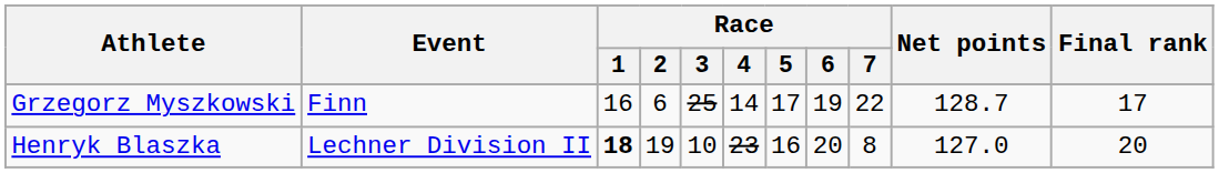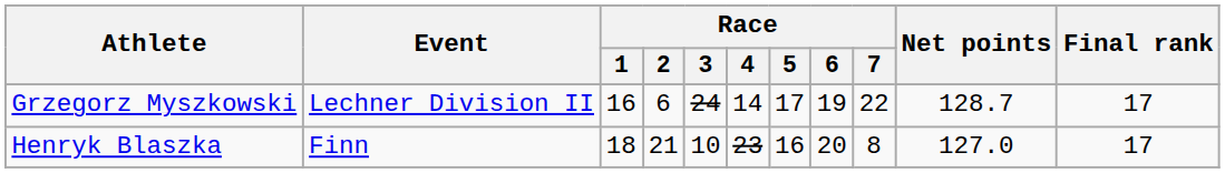 <table class="wikitable" style="font-size:90%">
 <tr>
 <th rowspan="2">Athlete</th>
 <th rowspan="2">Event</th>
 <th colspan=7>Race</th>
 <th rowspan=2>Net points</th>
 <th rowspan=2>Final rank</th>
 </tr>
 <tr style="font-size:95%">
 <th>1</th>
 <th>2</th>
 <th>3</th>
 <th>4</th>
 <th>5</th>
 <th>6</th>
 <th>7</th>
 </tr>
 <tr align=center>
 <td align=left><a href='#'>Grzegorz Myszkowski</a></td>
-<td align=left><a href='#'>Finn</a></td>
+<td align=left><a href='#'>Lechner Division II</a></td>
 <td>16</td>
 <td>6</td>
-<td><s>25</s></td>
+<td><s>24</s></td>
 <td>14</td>
 <td>17</td>
 <td>19</td>
 <td>22</td>
 <td>128.7</td>
 <td>17</td>
 </tr>
 <tr align=center>
 <td align=left><a href='#'>Henryk Blaszka</a></td>
-<td align=left><a href='#'>Lechner Division II</a></td>
-<td><strong>18</strong></td>
-<td>19</td>
+<td align=left><a href='#'>Finn</a></td>
+<td>18</td>
+<td>21</td>
 <td>10</td>
 <td><s>23</s></td>
 <td>16</td>
 <td>20</td>
 <td>8</td>
 <td>127.0</td>
-<td>20</td>
+<td>17</td>
 </tr>
 </table>
